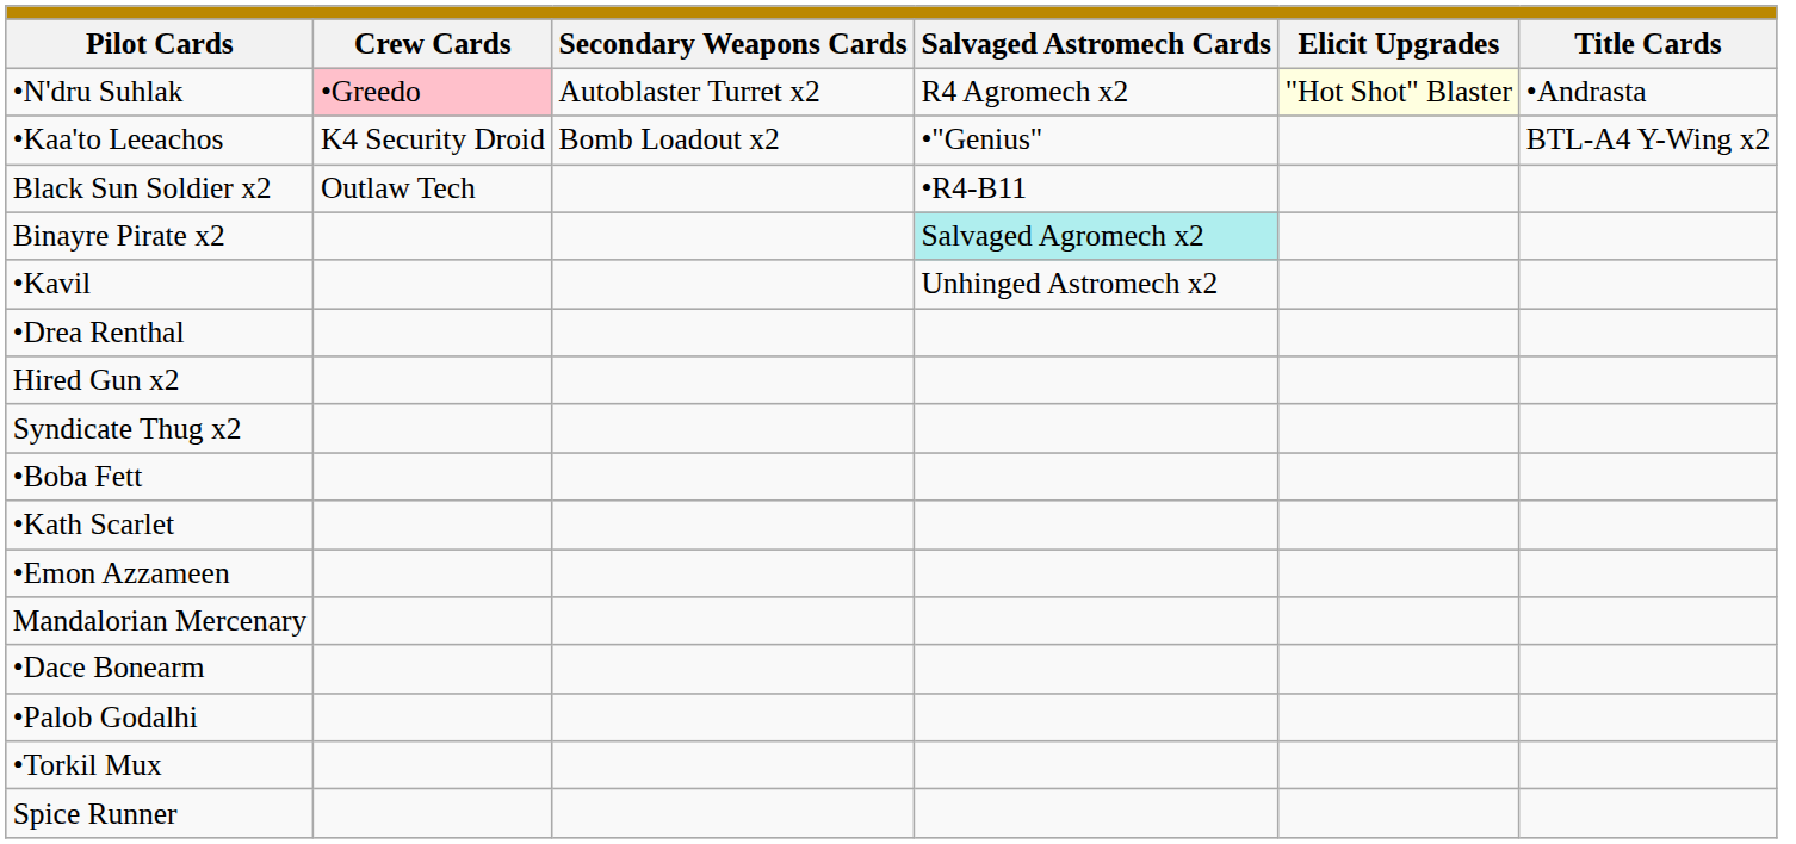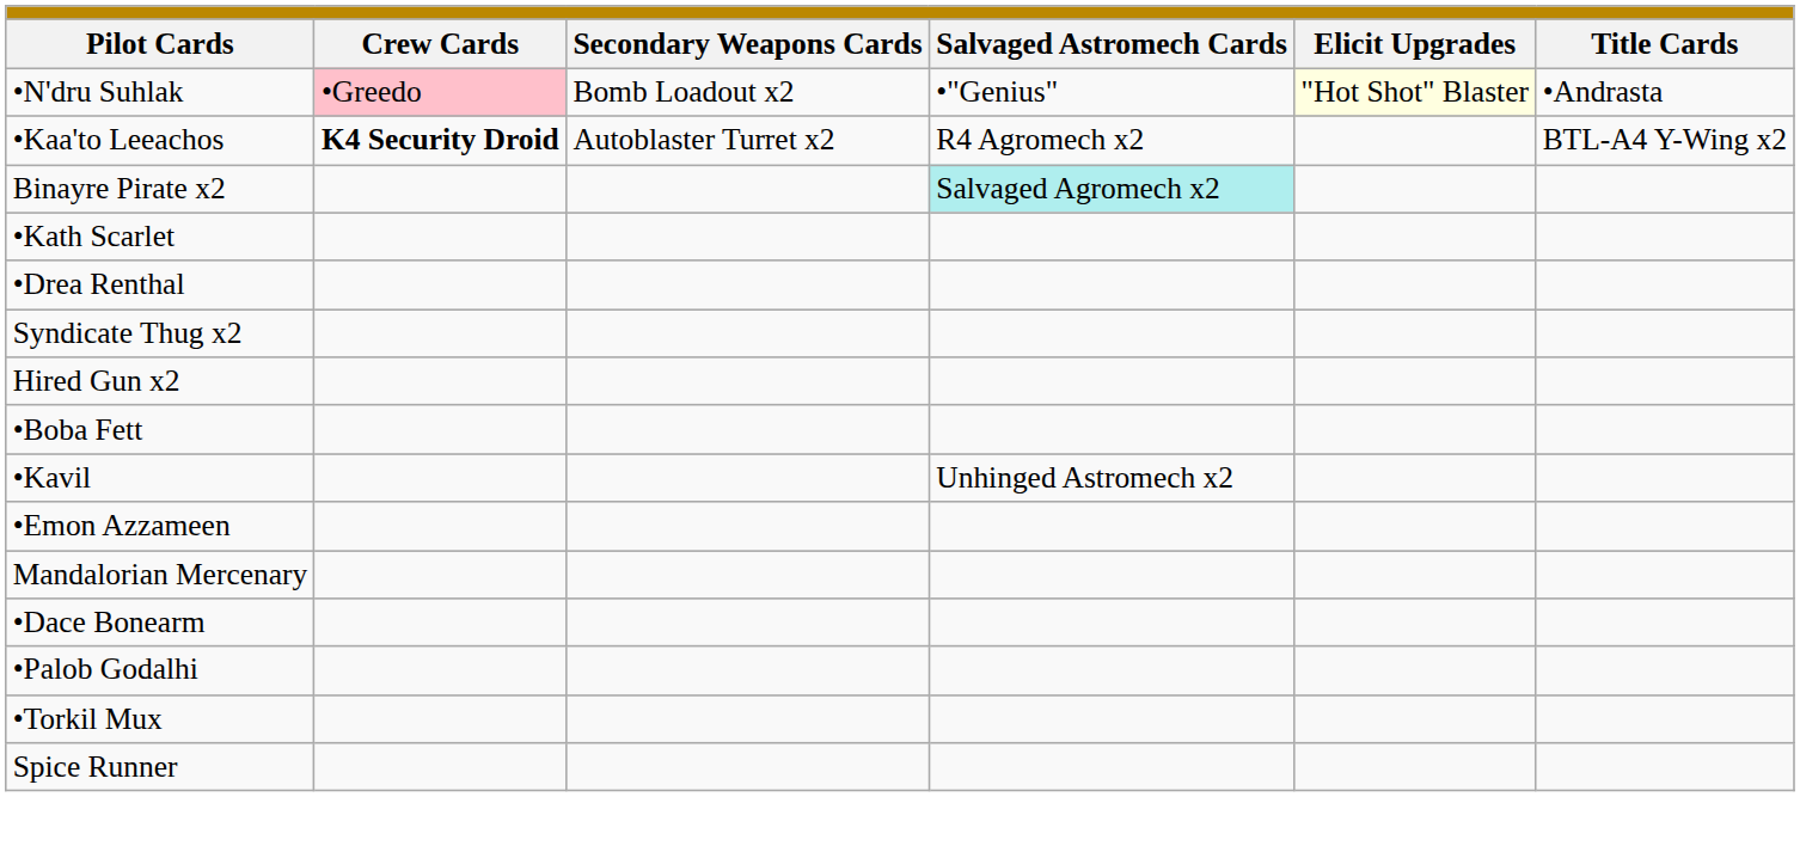 <table class="wikitable sortable">
 <tr style="background:#bb8800;">
 <td colspan="6"></td>
 </tr>
 <tr style="background:#f0f0f0;">
 <th>Pilot Cards</th>
 <th>Crew Cards</th>
 <th>Secondary Weapons Cards</th>
 <th>Salvaged Astromech Cards</th>
 <th>Elicit Upgrades</th>
 <th>Title Cards</th>
 </tr>
 <tr>
 <td>•N'dru Suhlak</td>
 <td style="background: pink;">•Greedo</td>
-<td>Autoblaster Turret x2</td>
-<td>R4 Agromech x2</td>
+<td>Bomb Loadout x2</td>
+<td>•"Genius"</td>
 <td style="background: lightyellow;">"Hot Shot" Blaster</td>
 <td>•Andrasta</td>
 </tr>
 <tr>
 <td>•Kaa'to Leeachos</td>
-<td>K4 Security Droid</td>
-<td>Bomb Loadout x2</td>
-<td>•"Genius"</td>
+<td><strong>K4 Security Droid</strong></td>
+<td>Autoblaster Turret x2</td>
+<td>R4 Agromech x2</td>
 <td></td>
 <td>BTL-A4 Y-Wing x2</td>
-</tr>
-<tr>
-<td>Black Sun Soldier x2</td>
-<td>Outlaw Tech</td>
-<td></td>
-<td>•R4-B11</td>
-<td></td>
-<td></td>
 </tr>
 <tr>
 <td>Binayre Pirate x2</td>
 <td></td>
 <td></td>
 <td style="background: paleturquoise;">Salvaged Agromech x2</td>
 <td></td>
 <td></td>
 </tr>
 <tr>
-<td>•Kavil</td>
+<td>•Kath Scarlet</td>
 <td></td>
 <td></td>
-<td>Unhinged Astromech x2</td>
+<td></td>
 <td></td>
 <td></td>
 </tr>
 <tr>
 <td>•Drea Renthal</td>
+<td></td>
+<td></td>
+<td></td>
+<td></td>
+<td></td>
+</tr>
+<tr>
+<td>Syndicate Thug x2</td>
 <td></td>
 <td></td>
 <td></td>
 <td></td>
 <td></td>
 </tr>
 <tr>
 <td>Hired Gun x2</td>
 <td></td>
 <td></td>
 <td></td>
 <td></td>
 <td></td>
 </tr>
 <tr>
-<td>Syndicate Thug x2</td>
-<td></td>
-<td></td>
-<td></td>
-<td></td>
-<td></td>
-</tr>
-<tr>
 <td>•Boba Fett</td>
 <td></td>
 <td></td>
 <td></td>
 <td></td>
 <td></td>
 </tr>
 <tr>
-<td>•Kath Scarlet</td>
+<td>•Kavil</td>
 <td></td>
 <td></td>
-<td></td>
+<td>Unhinged Astromech x2</td>
 <td></td>
 <td></td>
 </tr>
 <tr>
 <td>•Emon Azzameen</td>
 <td></td>
 <td></td>
 <td></td>
 <td></td>
 <td></td>
 </tr>
 <tr>
 <td>Mandalorian Mercenary</td>
 <td></td>
 <td></td>
 <td></td>
 <td></td>
 <td></td>
 </tr>
 <tr>
 <td>•Dace Bonearm</td>
 <td></td>
 <td></td>
 <td></td>
 <td></td>
 <td></td>
 </tr>
 <tr>
 <td>•Palob Godalhi</td>
 <td></td>
 <td></td>
 <td></td>
 <td></td>
 <td></td>
 </tr>
 <tr>
 <td>•Torkil Mux</td>
 <td></td>
 <td></td>
 <td></td>
 <td></td>
 <td></td>
 </tr>
 <tr>
 <td>Spice Runner</td>
 <td></td>
 <td></td>
 <td></td>
 <td></td>
 <td></td>
 </tr>
 </table>
